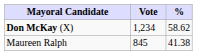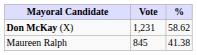 <table class="wikitable">
 <tr>
 <th style="background:#ddf; width:200px;">Mayoral Candidate</th>
 <th style="background:#ddf; width:50px;">Vote</th>
 <th style="background:#ddf; width:30px;">%</th>
 </tr>
 <tr>
 <td><strong>Don McKay</strong> (X)</td>
-<td>1,234</td>
+<td>1,231</td>
 <td>58.62</td>
 </tr>
 <tr>
 <td>Maureen Ralph</td>
 <td>845</td>
 <td>41.38</td>
 </tr>
 </table>
